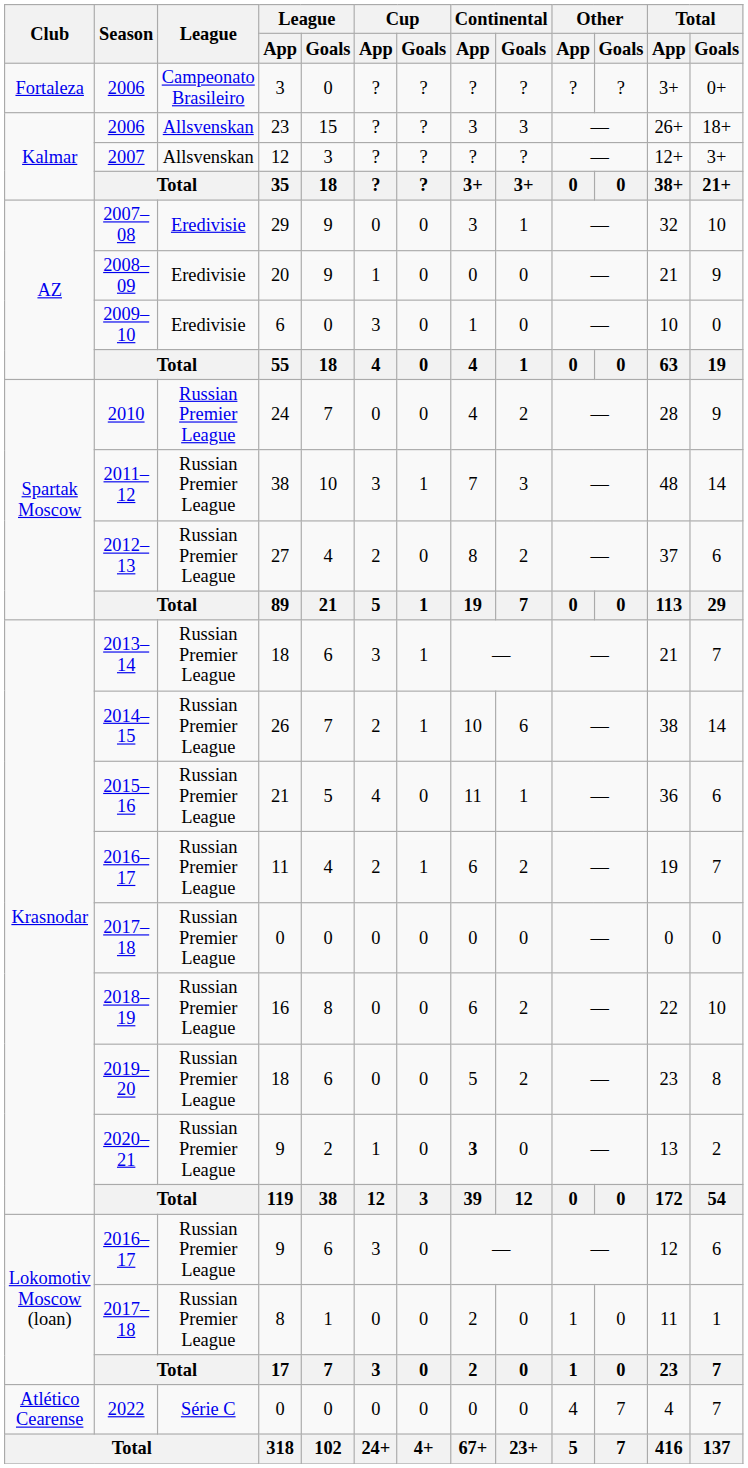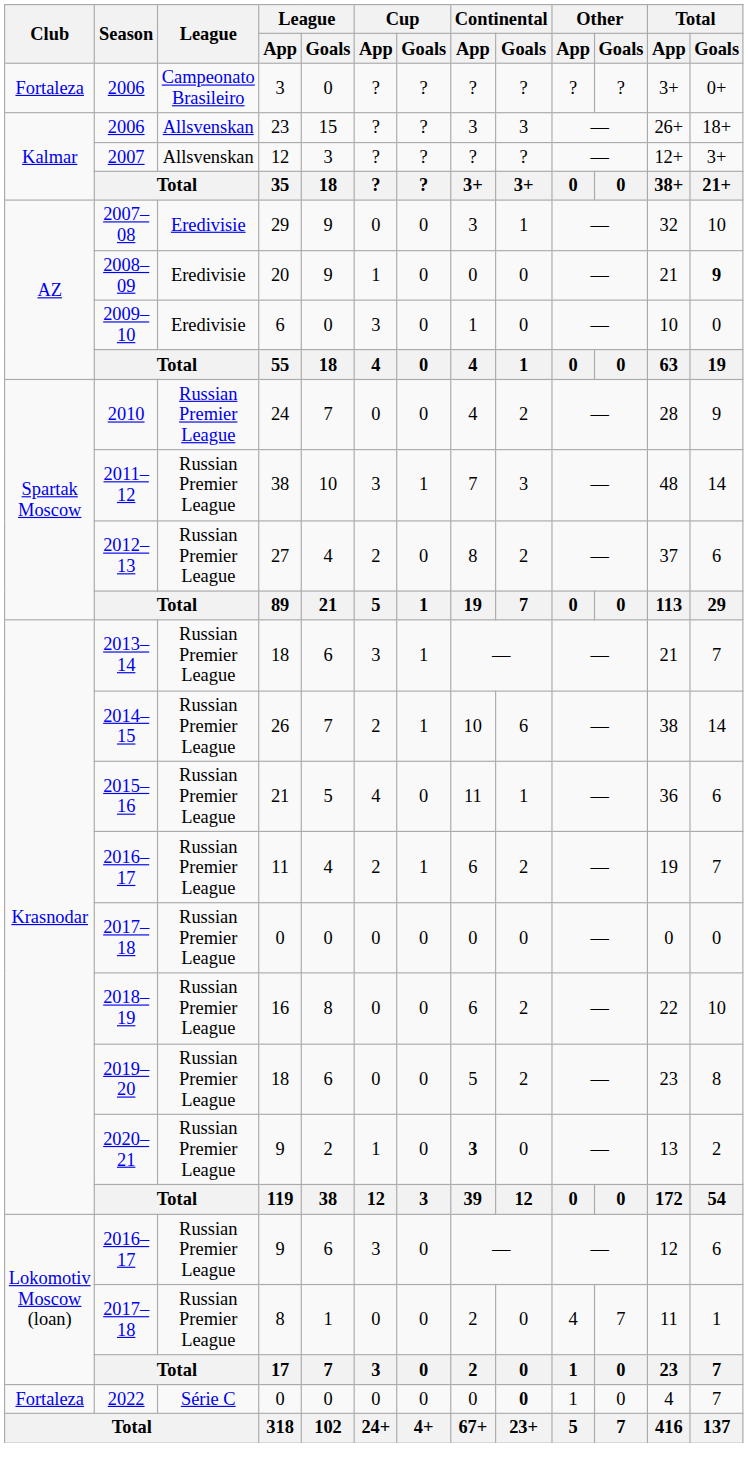 <table class="wikitable" style="text-align: center;">
 <tr>
 <th rowspan=2>Club</th>
 <th ! rowspan=2>Season</th>
 <th ! rowspan=2>League</th>
 <th ! colspan=2>League</th>
 <th ! colspan=2>Cup</th>
 <th ! colspan=2>Continental</th>
 <th ! colspan=2>Other</th>
 <th colspan=3>Total</th>
 </tr>
 <tr>
 <th>App</th>
 <th>Goals</th>
 <th>App</th>
 <th>Goals</th>
 <th>App</th>
 <th>Goals</th>
 <th>App</th>
 <th>Goals</th>
 <th>App</th>
 <th>Goals</th>
 </tr>
 <tr>
 <td><a href='#'>Fortaleza</a></td>
 <td><a href='#'>2006</a></td>
 <td><a href='#'>Campeonato Brasileiro</a></td>
 <td>3</td>
 <td>0</td>
 <td>?</td>
 <td>?</td>
 <td>?</td>
 <td>?</td>
 <td>?</td>
 <td>?</td>
 <td>3+</td>
 <td>0+</td>
 </tr>
 <tr>
 <td rowspan="3"><a href='#'>Kalmar</a></td>
 <td><a href='#'>2006</a></td>
 <td><a href='#'>Allsvenskan</a></td>
 <td>23</td>
 <td>15</td>
 <td>?</td>
 <td>?</td>
 <td>3</td>
 <td>3</td>
 <td colspan="2">—</td>
 <td>26+</td>
 <td>18+</td>
 </tr>
 <tr>
 <td><a href='#'>2007</a></td>
 <td>Allsvenskan</td>
 <td>12</td>
 <td>3</td>
 <td>?</td>
 <td>?</td>
 <td>?</td>
 <td>?</td>
 <td colspan="2">—</td>
 <td>12+</td>
 <td>3+</td>
 </tr>
 <tr>
 <th colspan="2">Total</th>
 <th>35</th>
 <th>18</th>
 <th>?</th>
 <th>?</th>
 <th>3+</th>
 <th>3+</th>
 <th>0</th>
 <th>0</th>
 <th>38+</th>
 <th>21+</th>
 </tr>
 <tr>
 <td rowspan="4"><a href='#'>AZ</a></td>
 <td><a href='#'>2007–08</a></td>
 <td><a href='#'>Eredivisie</a></td>
 <td>29</td>
 <td>9</td>
 <td>0</td>
 <td>0</td>
 <td>3</td>
 <td>1</td>
 <td colspan="2">—</td>
 <td>32</td>
 <td>10</td>
 </tr>
 <tr>
 <td><a href='#'>2008–09</a></td>
 <td>Eredivisie</td>
 <td>20</td>
 <td>9</td>
 <td>1</td>
 <td>0</td>
 <td>0</td>
 <td>0</td>
 <td colspan="2">—</td>
 <td>21</td>
-<td>9</td>
+<td><strong>9</strong></td>
 </tr>
 <tr>
 <td><a href='#'>2009–10</a></td>
 <td>Eredivisie</td>
 <td>6</td>
 <td>0</td>
 <td>3</td>
 <td>0</td>
 <td>1</td>
 <td>0</td>
 <td colspan="2">—</td>
 <td>10</td>
 <td>0</td>
 </tr>
 <tr>
 <th colspan="2">Total</th>
 <th>55</th>
 <th>18</th>
 <th>4</th>
 <th>0</th>
 <th>4</th>
 <th>1</th>
 <th>0</th>
 <th>0</th>
 <th>63</th>
 <th>19</th>
 </tr>
 <tr>
 <td rowspan="4"><a href='#'>Spartak Moscow</a></td>
 <td><a href='#'>2010</a></td>
 <td><a href='#'>Russian Premier League</a></td>
 <td>24</td>
 <td>7</td>
 <td>0</td>
 <td>0</td>
 <td>4</td>
 <td>2</td>
 <td colspan="2">—</td>
 <td>28</td>
 <td>9</td>
 </tr>
 <tr>
 <td><a href='#'>2011–12</a></td>
 <td>Russian Premier League</td>
 <td>38</td>
 <td>10</td>
 <td>3</td>
 <td>1</td>
 <td>7</td>
 <td>3</td>
 <td colspan="2">—</td>
 <td>48</td>
 <td>14</td>
 </tr>
 <tr>
 <td><a href='#'>2012–13</a></td>
 <td>Russian Premier League</td>
 <td>27</td>
 <td>4</td>
 <td>2</td>
 <td>0</td>
 <td>8</td>
 <td>2</td>
 <td colspan="2">—</td>
 <td>37</td>
 <td>6</td>
 </tr>
 <tr>
 <th colspan="2">Total</th>
 <th>89</th>
 <th>21</th>
 <th>5</th>
 <th>1</th>
 <th>19</th>
 <th>7</th>
 <th>0</th>
 <th>0</th>
 <th>113</th>
 <th>29</th>
 </tr>
 <tr>
 <td rowspan="9"><a href='#'>Krasnodar</a></td>
 <td><a href='#'>2013–14</a></td>
 <td>Russian Premier League</td>
 <td>18</td>
 <td>6</td>
 <td>3</td>
 <td>1</td>
 <td colspan="2">—</td>
 <td colspan="2">—</td>
 <td>21</td>
 <td>7</td>
 </tr>
 <tr>
 <td><a href='#'>2014–15</a></td>
 <td>Russian Premier League</td>
 <td>26</td>
 <td>7</td>
 <td>2</td>
 <td>1</td>
 <td>10</td>
 <td>6</td>
 <td colspan="2">—</td>
 <td>38</td>
 <td>14</td>
 </tr>
 <tr>
 <td><a href='#'>2015–16</a></td>
 <td>Russian Premier League</td>
 <td>21</td>
 <td>5</td>
 <td>4</td>
 <td>0</td>
 <td>11</td>
 <td>1</td>
 <td colspan="2">—</td>
 <td>36</td>
 <td>6</td>
 </tr>
 <tr>
 <td><a href='#'>2016–17</a></td>
 <td>Russian Premier League</td>
 <td>11</td>
 <td>4</td>
 <td>2</td>
 <td>1</td>
 <td>6</td>
 <td>2</td>
 <td colspan="2">—</td>
 <td>19</td>
 <td>7</td>
 </tr>
 <tr>
 <td><a href='#'>2017–18</a></td>
 <td>Russian Premier League</td>
 <td>0</td>
 <td>0</td>
 <td>0</td>
 <td>0</td>
 <td>0</td>
 <td>0</td>
 <td colspan="2">—</td>
 <td>0</td>
 <td>0</td>
 </tr>
 <tr>
 <td><a href='#'>2018–19</a></td>
 <td>Russian Premier League</td>
 <td>16</td>
 <td>8</td>
 <td>0</td>
 <td>0</td>
 <td>6</td>
 <td>2</td>
 <td colspan="2">—</td>
 <td>22</td>
 <td>10</td>
 </tr>
 <tr>
 <td><a href='#'>2019–20</a></td>
 <td>Russian Premier League</td>
 <td>18</td>
 <td>6</td>
 <td>0</td>
 <td>0</td>
 <td>5</td>
 <td>2</td>
 <td colspan="2">—</td>
 <td>23</td>
 <td>8</td>
 </tr>
 <tr>
 <td><a href='#'>2020–21</a></td>
 <td>Russian Premier League</td>
 <td>9</td>
 <td>2</td>
 <td>1</td>
 <td>0</td>
 <td><strong>3</strong></td>
 <td>0</td>
 <td colspan="2">—</td>
 <td>13</td>
 <td>2</td>
 </tr>
 <tr>
 <th colspan="2">Total</th>
 <th>119</th>
 <th>38</th>
 <th>12</th>
 <th>3</th>
 <th>39</th>
 <th>12</th>
 <th>0</th>
 <th>0</th>
 <th>172</th>
 <th>54</th>
 </tr>
 <tr>
 <td rowspan="3"><a href='#'>Lokomotiv Moscow</a> (loan)</td>
 <td><a href='#'>2016–17</a></td>
 <td>Russian Premier League</td>
 <td>9</td>
 <td>6</td>
 <td>3</td>
 <td>0</td>
 <td colspan="2">—</td>
 <td colspan="2">—</td>
 <td>12</td>
 <td>6</td>
 </tr>
 <tr>
 <td><a href='#'>2017–18</a></td>
 <td>Russian Premier League</td>
 <td>8</td>
 <td>1</td>
 <td>0</td>
 <td>0</td>
 <td>2</td>
 <td>0</td>
-<td>1</td>
-<td>0</td>
+<td>4</td>
+<td>7</td>
 <td>11</td>
 <td>1</td>
 </tr>
 <tr>
 <th colspan="2">Total</th>
 <th>17</th>
 <th>7</th>
 <th>3</th>
 <th>0</th>
 <th>2</th>
 <th>0</th>
 <th>1</th>
 <th>0</th>
 <th>23</th>
 <th>7</th>
 </tr>
 <tr>
-<td><a href='#'>Atlético Cearense</a></td>
+<td><a href='#'>Fortaleza</a></td>
 <td><a href='#'>2022</a></td>
 <td><a href='#'>Série C</a></td>
 <td>0</td>
 <td>0</td>
 <td>0</td>
 <td>0</td>
 <td>0</td>
+<td><strong>0</strong></td>
+<td>1</td>
 <td>0</td>
-<td>4</td>
-<td>7</td>
 <td>4</td>
 <td>7</td>
 </tr>
 <tr>
 <th colspan="3">Total</th>
 <th>318</th>
 <th>102</th>
 <th>24+</th>
 <th>4+</th>
 <th>67+</th>
 <th>23+</th>
 <th>5</th>
 <th>7</th>
 <th>416</th>
 <th>137</th>
 </tr>
 </table>
